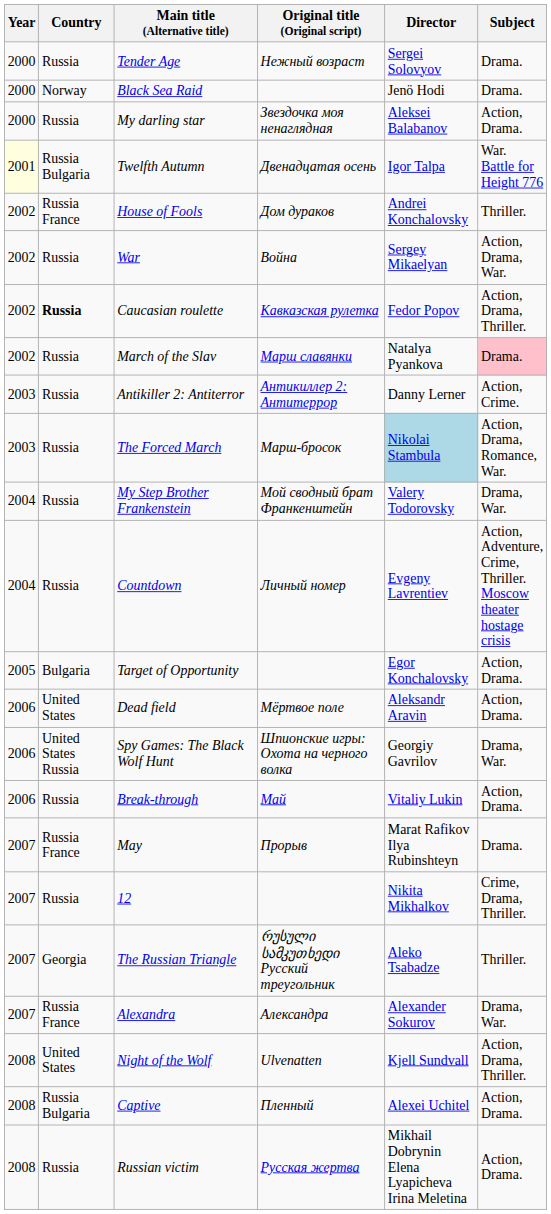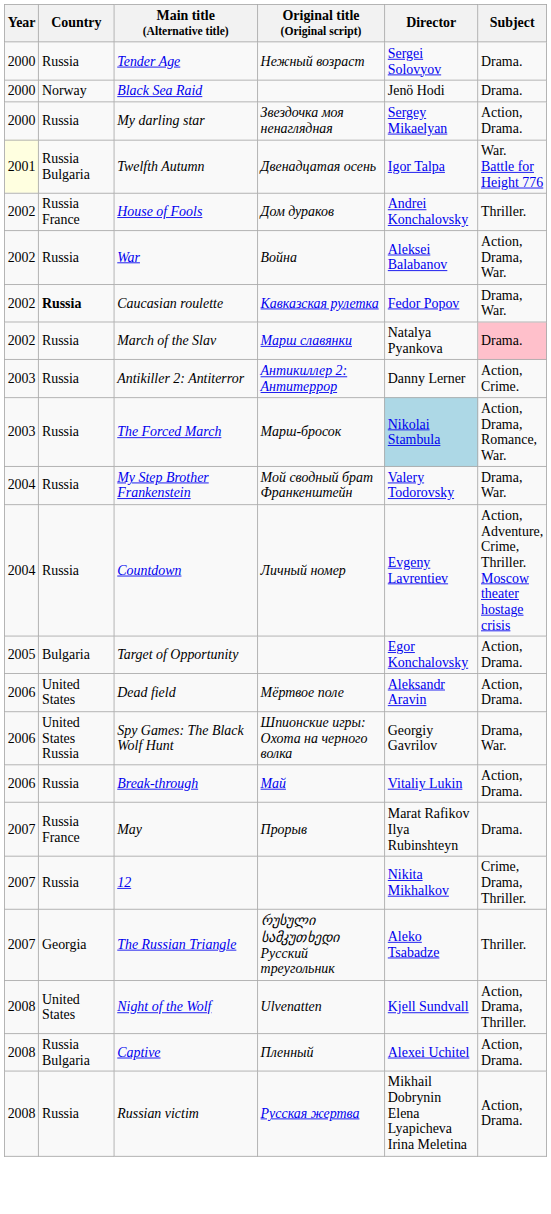 <table class="wikitable sortable" style="width:100%;">
 <tr>
 <th>Year</th>
 <th width= 80>Country</th>
 <th class="unsortable" style="width:160px;">Main title<br><small>(Alternative title)</small></th>
 <th class="unsortable" style="width:140px;">Original title<br><small>(Original script)</small></th>
 <th width=100>Director</th>
 <th class="unsortable">Subject</th>
 </tr>
 <tr>
 <td>2000</td>
 <td>Russia</td>
 <td><em><a href='#'>Tender Age</a></em></td>
 <td><em>Нежный возраст</em></td>
 <td><a href='#'>Sergei Solovyov</a></td>
 <td>Drama.</td>
 </tr>
 <tr>
 <td>2000</td>
 <td>Norway</td>
 <td><em><a href='#'>Black Sea Raid</a></em></td>
 <td></td>
 <td>Jenö Hodi</td>
 <td>Drama.</td>
 </tr>
 <tr>
 <td>2000</td>
 <td>Russia</td>
 <td><em>My darling star</em></td>
 <td><em>Звездочка моя ненаглядная</em></td>
-<td><a href='#'>Aleksei Balabanov</a></td>
+<td><a href='#'>Sergey Mikaelyan</a></td>
 <td>Action, Drama.</td>
 </tr>
 <tr>
 <td style="background: lightyellow;">2001</td>
 <td>Russia<br>Bulgaria</td>
 <td><em>Twelfth Autumn</em></td>
 <td><em>Двенадцатая осень</em></td>
 <td><a href='#'>Igor Talpa</a></td>
 <td>War. <a href='#'>Battle for Height 776</a></td>
 </tr>
 <tr>
 <td>2002</td>
 <td>Russia<br>France</td>
 <td><em><a href='#'>House of Fools</a></em></td>
 <td><em>Дом дураков</em></td>
 <td><a href='#'>Andrei Konchalovsky</a></td>
 <td>Thriller.</td>
 </tr>
 <tr>
 <td>2002</td>
 <td>Russia</td>
 <td><em><a href='#'>War</a></em></td>
 <td><em>Война</em></td>
-<td><a href='#'>Sergey Mikaelyan</a></td>
+<td><a href='#'>Aleksei Balabanov</a></td>
 <td>Action, Drama, War.</td>
 </tr>
 <tr>
 <td>2002</td>
 <td><strong>Russia</strong></td>
 <td><em>Caucasian roulette</em></td>
 <td><em><a href='#'>Кавказская рулетка</a></em></td>
 <td><a href='#'>Fedor Popov</a></td>
-<td>Action, Drama, Thriller.</td>
+<td>Drama, War.</td>
 </tr>
 <tr>
 <td>2002</td>
 <td>Russia</td>
 <td><em>March of the Slav</em></td>
 <td><em><a href='#'>Марш славянки</a></em></td>
 <td>Natalya Pyankova</td>
 <td style="background: pink;">Drama.</td>
 </tr>
 <tr>
 <td>2003</td>
 <td>Russia</td>
 <td><em>Antikiller 2: Antiterror</em></td>
 <td><em><a href='#'>Антикиллер 2: Антитеррор</a></em></td>
 <td>Danny Lerner</td>
 <td>Action, Crime.</td>
 </tr>
 <tr>
 <td>2003</td>
 <td>Russia</td>
 <td><em><a href='#'>The Forced March</a></em></td>
 <td><em>Марш-бросок</em></td>
 <td style="background: lightblue;"><a href='#'>Nikolai Stambula</a></td>
 <td>Action, Drama, Romance, War.</td>
 </tr>
 <tr>
 <td>2004</td>
 <td>Russia</td>
 <td><em><a href='#'>My Step Brother Frankenstein</a></em></td>
 <td><em>Мой сводный брат Франкенштейн</em></td>
 <td><a href='#'>Valery Todorovsky</a></td>
 <td>Drama, War.</td>
 </tr>
 <tr>
 <td>2004</td>
 <td>Russia</td>
 <td><em><a href='#'>Countdown</a></em></td>
 <td><em>Личный номер</em></td>
 <td><a href='#'>Evgeny Lavrentiev</a></td>
 <td>Action, Adventure, Crime, Thriller. <a href='#'>Moscow theater hostage crisis</a></td>
 </tr>
 <tr>
 <td>2005</td>
 <td>Bulgaria</td>
 <td><em>Target of Opportunity</em></td>
 <td></td>
 <td><a href='#'>Egor Konchalovsky</a></td>
 <td>Action, Drama.</td>
 </tr>
 <tr>
 <td>2006</td>
 <td>United States</td>
 <td><em>Dead field</em></td>
 <td><em>Мёртвое поле</em></td>
 <td><a href='#'>Aleksandr Aravin</a></td>
 <td>Action, Drama.</td>
 </tr>
 <tr>
 <td>2006</td>
 <td>United States<br>Russia</td>
 <td><em>Spy Games: The Black Wolf Hunt</em></td>
 <td><em>Шпионские игры: Охота на черного волка</em></td>
 <td>Georgiy Gavrilov</td>
 <td>Drama, War.</td>
 </tr>
 <tr>
 <td>2006</td>
 <td>Russia</td>
 <td><em><a href='#'>Break-through</a></em></td>
 <td><em><a href='#'>Май</a></em></td>
 <td><a href='#'>Vitaliy Lukin</a></td>
 <td>Action, Drama.</td>
 </tr>
 <tr>
 <td>2007</td>
 <td>Russia<br>France</td>
 <td><em>May</em></td>
 <td><em>Прорыв</em></td>
 <td>Marat Rafikov<br>Ilya Rubinshteyn</td>
 <td>Drama.</td>
 </tr>
 <tr>
 <td>2007</td>
 <td>Russia</td>
 <td><em><a href='#'>12</a></em></td>
 <td></td>
 <td><a href='#'>Nikita Mikhalkov</a></td>
 <td>Crime, Drama, Thriller.</td>
 </tr>
 <tr>
 <td>2007</td>
 <td>Georgia</td>
 <td><em><a href='#'>The Russian Triangle</a></em></td>
 <td><em>რუსული სამკუთხედი</em><br><em>Русский треугольник</em></td>
 <td><a href='#'>Aleko Tsabadze</a></td>
 <td>Thriller.</td>
 </tr>
 <tr>
-<td>2007</td>
-<td>Russia<br>France</td>
-<td><em><a href='#'>Alexandra</a></em></td>
-<td><em>Александра</em></td>
-<td><a href='#'>Alexander Sokurov</a></td>
-<td>Drama, War.</td>
-</tr>
-<tr>
 <td>2008</td>
 <td>United States</td>
 <td><em><a href='#'>Night of the Wolf</a></em></td>
 <td><em>Ulvenatten</em></td>
 <td><a href='#'>Kjell Sundvall</a></td>
 <td>Action, Drama, Thriller.</td>
 </tr>
 <tr>
 <td>2008</td>
 <td>Russia<br>Bulgaria</td>
 <td><em><a href='#'>Captive</a></em></td>
 <td><em>Пленный</em></td>
 <td><a href='#'>Alexei Uchitel</a></td>
 <td>Action, Drama.</td>
 </tr>
 <tr>
 <td>2008</td>
 <td>Russia</td>
 <td><em>Russian victim</em></td>
 <td><em><a href='#'>Русская жертва</a></em></td>
 <td>Mikhail Dobrynin<br>Elena Lyapicheva<br>Irina Meletina</td>
 <td>Action, Drama.</td>
 </tr>
 </table>
